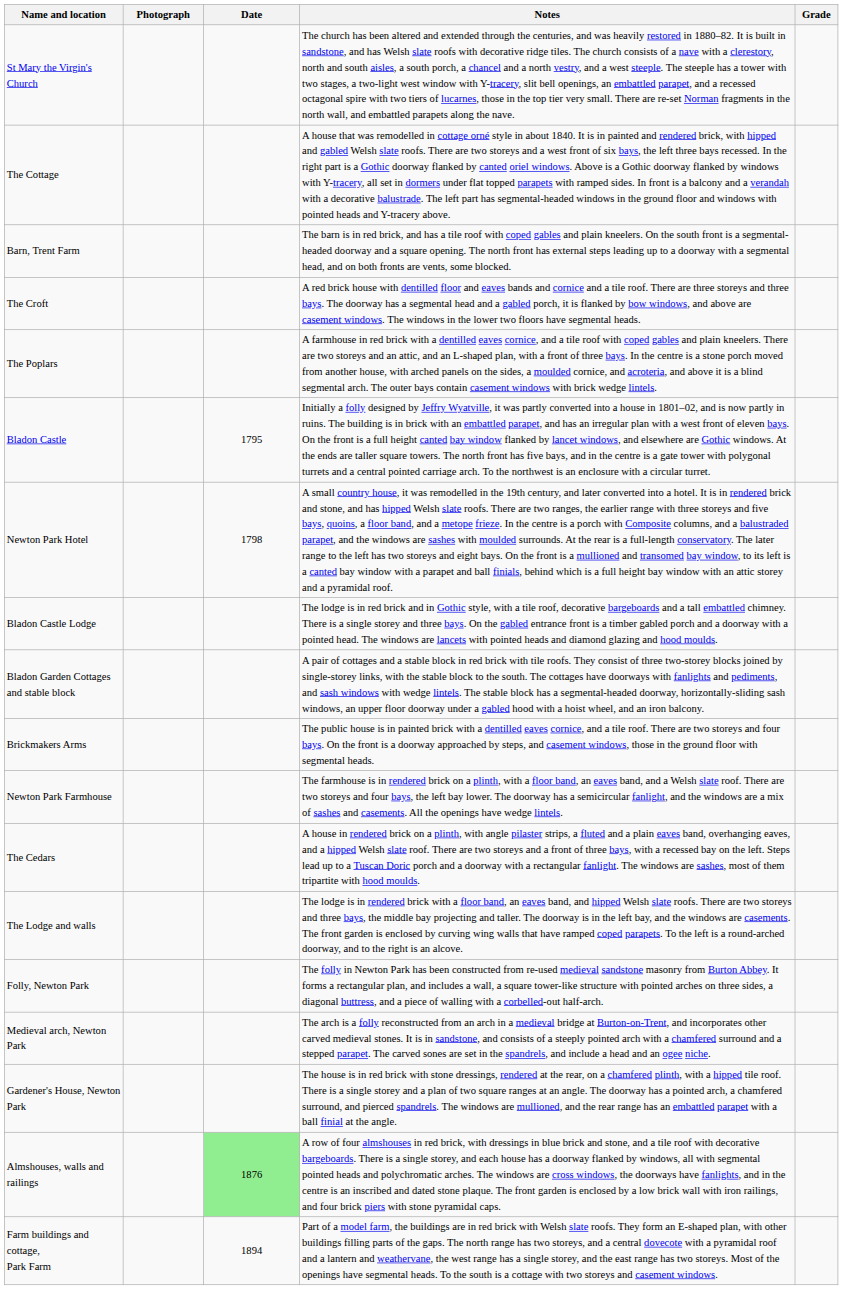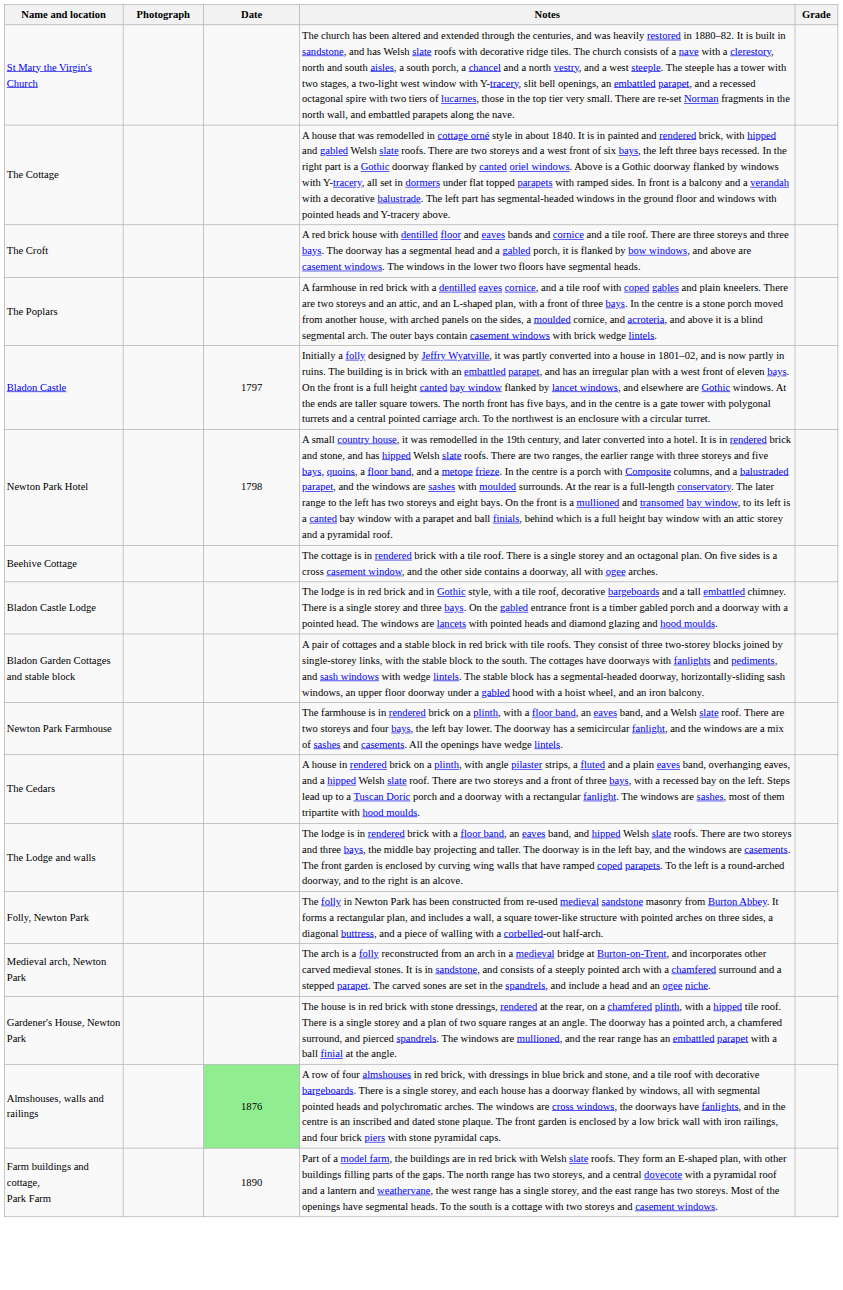 <table class="wikitable sortable plainrowheaders" style="width:100%; border:0; text-align:left; line-height:150%;">
 <tr>
 <th scope="col"  style="width:150px">Name and location</th>
 <th scope="col"  style="width:100px" class="unsortable">Photograph</th>
 <th scope="col"  style="width:120px">Date</th>
 <th scope="col"  style="width:650px" class="unsortable">Notes</th>
 <th scope="col"  style="width:50px">Grade</th>
 </tr>
 <tr>
 <td><a href='#'>St Mary the Virgin's Church</a><br><small></small></td>
 <td></td>
 <td align="center"></td>
 <td>The church has been altered and extended through the centuries, and was heavily <a href='#'>restored</a> in 1880–82.  It is built in <a href='#'>sandstone</a>, and has Welsh <a href='#'>slate</a> roofs with decorative ridge tiles.  The church consists of a <a href='#'>nave</a> with a <a href='#'>clerestory</a>, north and south <a href='#'>aisles</a>, a south porch, a <a href='#'>chancel</a> and a north <a href='#'>vestry</a>, and a west <a href='#'>steeple</a>.  The steeple has a tower with two stages, a two-light west window with Y-<a href='#'>tracery</a>, slit bell openings, an <a href='#'>embattled</a> <a href='#'>parapet</a>, and a recessed octagonal spire with two tiers of <a href='#'>lucarnes</a>, those in the top tier very small.  There are re-set <a href='#'>Norman</a> fragments in the north wall, and embattled parapets along the nave.</td>
 <td align="center" ></td>
 </tr>
 <tr>
 <td>The Cottage<br><small></small></td>
 <td></td>
 <td align="center"></td>
 <td>A house that was remodelled in <a href='#'>cottage orné</a> style in about 1840.  It is in painted and <a href='#'>rendered</a> brick, with <a href='#'>hipped</a> and <a href='#'>gabled</a> Welsh <a href='#'>slate</a> roofs.  There are two storeys and a west front of six <a href='#'>bays</a>, the left three bays recessed.  In the right part is a <a href='#'>Gothic</a> doorway flanked by <a href='#'>canted</a> <a href='#'>oriel windows</a>.  Above is a Gothic doorway flanked by windows with Y-<a href='#'>tracery</a>, all set in <a href='#'>dormers</a> under flat topped <a href='#'>parapets</a> with ramped sides.  In front is a balcony and a <a href='#'>verandah</a> with a decorative <a href='#'>balustrade</a>.  The left part has segmental-headed windows in the ground floor and windows with pointed heads and Y-tracery above.</td>
 <td align="center" ></td>
 </tr>
 <tr>
-<td>Barn, Trent Farm<br><small></small></td>
-<td></td>
-<td align="center"></td>
-<td>The barn is in red brick, and has a tile roof with <a href='#'>coped</a> <a href='#'>gables</a> and plain kneelers.  On the south front is a segmental-headed doorway and a square opening.  The north front has external steps leading up to a doorway with a segmental head, and on both fronts are vents, some blocked.</td>
-<td align="center" ></td>
-</tr>
-<tr>
 <td>The Croft<br><small></small></td>
 <td></td>
 <td align="center"></td>
 <td>A red brick house with <a href='#'>dentilled</a> <a href='#'>floor</a> and <a href='#'>eaves</a> bands and <a href='#'>cornice</a> and a tile roof.  There are three storeys and three <a href='#'>bays</a>.  The doorway has a segmental head and a <a href='#'>gabled</a> porch, it is flanked by <a href='#'>bow windows</a>, and above are <a href='#'>casement windows</a>.  The windows in the lower two floors have segmental heads.</td>
 <td align="center" ></td>
 </tr>
 <tr>
 <td>The Poplars<br><small></small></td>
 <td></td>
 <td align="center"></td>
 <td>A farmhouse in red brick with a <a href='#'>dentilled</a> <a href='#'>eaves</a> <a href='#'>cornice</a>, and a tile roof with <a href='#'>coped</a> <a href='#'>gables</a> and plain kneelers.  There are two storeys and an attic, and an L-shaped plan, with a front of three <a href='#'>bays</a>.  In the centre is a stone porch moved from another house, with arched panels on the sides, a <a href='#'>moulded</a> cornice, and <a href='#'>acroteria</a>, and above it is a blind segmental arch.  The outer bays contain <a href='#'>casement windows</a> with brick wedge <a href='#'>lintels</a>.</td>
 <td align="center" ></td>
 </tr>
 <tr>
 <td><a href='#'>Bladon Castle</a><br><small></small></td>
 <td></td>
-<td align="center">1795</td>
+<td align="center">1797</td>
 <td>Initially a <a href='#'>folly</a> designed by <a href='#'>Jeffry Wyatville</a>, it was partly converted into a house in 1801–02, and is now partly in ruins.  The building is in brick with an <a href='#'>embattled</a> <a href='#'>parapet</a>, and has an irregular plan with a west front of eleven <a href='#'>bays</a>.  On the front is a full height <a href='#'>canted</a> <a href='#'>bay window</a> flanked by <a href='#'>lancet windows</a>, and elsewhere are <a href='#'>Gothic</a> windows.  At the ends are taller square towers.  The north front has five bays, and in the centre is a gate tower with polygonal turrets and a central pointed carriage arch.  To the northwest is an enclosure with a circular turret.</td>
 <td align="center" ></td>
 </tr>
 <tr>
 <td>Newton Park Hotel<br><small></small></td>
 <td></td>
 <td align="center">1798</td>
 <td>A small <a href='#'>country house</a>, it was remodelled in the 19th century, and later converted into a hotel.  It is in <a href='#'>rendered</a> brick and stone, and has <a href='#'>hipped</a> Welsh <a href='#'>slate</a> roofs.  There are two ranges, the earlier range with three storeys and five <a href='#'>bays</a>, <a href='#'>quoins</a>, a <a href='#'>floor band</a>, and a <a href='#'>metope</a> <a href='#'>frieze</a>.  In the centre is a porch with <a href='#'>Composite</a> columns, and a <a href='#'>balustraded</a> <a href='#'>parapet</a>, and the windows are <a href='#'>sashes</a> with <a href='#'>moulded</a> surrounds.  At the rear is a full-length <a href='#'>conservatory</a>.  The later range to the left has two storeys and eight bays.  On the front is a <a href='#'>mullioned</a> and <a href='#'>transomed</a> <a href='#'>bay window</a>, to its left is a <a href='#'>canted</a> bay window with a parapet and ball <a href='#'>finials</a>, behind which is a full height bay window with an attic storey and a pyramidal roof.</td>
+<td align="center" ></td>
+</tr>
+<tr>
+<td>Beehive Cottage<br><small></small></td>
+<td></td>
+<td align="center"></td>
+<td>The cottage is in <a href='#'>rendered</a> brick with a tile roof.  There is a single storey and an octagonal plan.  On five sides is a cross <a href='#'>casement window</a>, and the other side contains a doorway, all with <a href='#'>ogee</a> arches.</td>
 <td align="center" ></td>
 </tr>
 <tr>
 <td>Bladon Castle Lodge<br><small></small></td>
 <td></td>
 <td align="center"></td>
 <td>The lodge is in red brick and in <a href='#'>Gothic</a> style, with a tile roof, decorative <a href='#'>bargeboards</a> and a tall <a href='#'>embattled</a> chimney.  There is a single storey and three <a href='#'>bays</a>.  On the <a href='#'>gabled</a> entrance front is a timber gabled porch and a doorway with a pointed head.  The windows are <a href='#'>lancets</a> with pointed heads and diamond glazing and <a href='#'>hood moulds</a>.</td>
 <td align="center" ></td>
 </tr>
 <tr>
 <td>Bladon Garden Cottages and stable block<br><small></small></td>
 <td></td>
 <td align="center"></td>
 <td>A pair of cottages and a stable block in red brick with tile roofs.  They consist of three two-storey blocks joined by single-storey links, with the stable block to the south.  The cottages have doorways with <a href='#'>fanlights</a> and <a href='#'>pediments</a>, and <a href='#'>sash windows</a> with wedge <a href='#'>lintels</a>.  The stable block has a segmental-headed doorway, horizontally-sliding sash windows, an upper floor doorway under a <a href='#'>gabled</a> hood with a hoist wheel, and an iron balcony.</td>
-<td align="center" ></td>
-</tr>
-<tr>
-<td>Brickmakers Arms<br><small></small></td>
-<td></td>
-<td align="center"></td>
-<td>The public house is in painted brick with a <a href='#'>dentilled</a> <a href='#'>eaves</a> <a href='#'>cornice</a>, and a tile roof.  There are two storeys and four <a href='#'>bays</a>.  On the front is a doorway approached by steps, and <a href='#'>casement windows</a>, those in the ground floor with segmental heads.</td>
 <td align="center" ></td>
 </tr>
 <tr>
 <td>Newton Park Farmhouse<br><small></small></td>
 <td></td>
 <td align="center"></td>
 <td>The farmhouse is in <a href='#'>rendered</a> brick on a <a href='#'>plinth</a>, with a <a href='#'>floor band</a>, an <a href='#'>eaves</a> band, and a Welsh <a href='#'>slate</a> roof. There are two storeys and four <a href='#'>bays</a>, the left bay lower.  The doorway has a semicircular <a href='#'>fanlight</a>, and the windows are a mix of <a href='#'>sashes</a> and <a href='#'>casements</a>.  All the openings have wedge <a href='#'>lintels</a>.</td>
 <td align="center" ></td>
 </tr>
 <tr>
 <td>The Cedars<br><small></small></td>
 <td></td>
 <td align="center"></td>
 <td>A house in <a href='#'>rendered</a> brick on a <a href='#'>plinth</a>, with angle <a href='#'>pilaster</a> strips, a <a href='#'>fluted</a> and a plain <a href='#'>eaves</a> band, overhanging eaves, and a <a href='#'>hipped</a> Welsh <a href='#'>slate</a> roof.  There are two storeys and a front of three <a href='#'>bays</a>, with a recessed bay on the left.  Steps lead up to a <a href='#'>Tuscan Doric</a> porch and a doorway with a rectangular <a href='#'>fanlight</a>.  The windows are <a href='#'>sashes</a>, most of them tripartite with <a href='#'>hood moulds</a>.</td>
 <td align="center" ></td>
 </tr>
 <tr>
 <td>The Lodge and walls<br><small></small></td>
 <td></td>
 <td align="center"></td>
 <td>The lodge is in <a href='#'>rendered</a> brick with a <a href='#'>floor band</a>, an <a href='#'>eaves</a> band, and <a href='#'>hipped</a> Welsh <a href='#'>slate</a> roofs.  There are two storeys and three <a href='#'>bays</a>, the middle bay projecting and taller.  The doorway is in the left bay, and the windows are <a href='#'>casements</a>.  The front garden is enclosed by curving wing walls that have ramped <a href='#'>coped</a> <a href='#'>parapets</a>.  To the left is a round-arched doorway, and to the right is an alcove.</td>
 <td align="center" ></td>
 </tr>
 <tr>
 <td>Folly, Newton Park<br><small></small></td>
 <td></td>
 <td align="center"></td>
 <td>The <a href='#'>folly</a> in Newton Park has been constructed from re-used <a href='#'>medieval</a> <a href='#'>sandstone</a> masonry from <a href='#'>Burton Abbey</a>.  It forms a rectangular plan, and includes a wall, a square tower-like structure with pointed arches on three sides, a diagonal <a href='#'>buttress</a>, and a piece of walling with a <a href='#'>corbelled</a>-out half-arch.</td>
 <td align="center" ></td>
 </tr>
 <tr>
 <td>Medieval arch, Newton Park<br><small></small></td>
 <td></td>
 <td align="center"></td>
 <td>The arch is a <a href='#'>folly</a> reconstructed from an arch in a <a href='#'>medieval</a> bridge at <a href='#'>Burton-on-Trent</a>, and incorporates other carved medieval stones.  It is in <a href='#'>sandstone</a>, and consists of a steeply pointed arch with a <a href='#'>chamfered</a> surround and a stepped <a href='#'>parapet</a>. The carved sones are set in the <a href='#'>spandrels</a>, and include a head and an <a href='#'>ogee</a> <a href='#'>niche</a>.</td>
 <td align="center" ></td>
 </tr>
 <tr>
 <td>Gardener's House, Newton Park<br><small></small></td>
 <td></td>
 <td align="center"></td>
 <td>The house is in red brick with stone dressings, <a href='#'>rendered</a> at the rear, on a <a href='#'>chamfered</a> <a href='#'>plinth</a>, with a <a href='#'>hipped</a> tile roof.  There is a single storey and a plan of two square ranges at an angle.  The doorway has a pointed arch, a chamfered surround, and pierced <a href='#'>spandrels</a>.  The windows are <a href='#'>mullioned</a>, and the rear range has an <a href='#'>embattled</a> <a href='#'>parapet</a> with a ball <a href='#'>finial</a> at the angle.</td>
 <td align="center" ></td>
 </tr>
 <tr>
 <td>Almshouses, walls and railings<br><small></small></td>
 <td></td>
 <td align="center" style="background: lightgreen;">1876</td>
 <td>A row of four <a href='#'>almshouses</a> in red brick, with dressings in blue brick and stone, and a tile roof with decorative <a href='#'>bargeboards</a>.  There is a single storey, and each house has a doorway flanked by windows, all with segmental pointed heads and polychromatic arches.  The windows are <a href='#'>cross windows</a>, the doorways have <a href='#'>fanlights</a>, and in the centre is an inscribed and dated stone plaque.  The front garden is enclosed by a low brick wall with iron railings, and four brick <a href='#'>piers</a> with stone pyramidal caps.</td>
 <td align="center" ></td>
 </tr>
 <tr>
 <td>Farm buildings and cottage,<br>Park Farm<br><small></small></td>
 <td></td>
-<td align="center">1894</td>
+<td align="center">1890</td>
 <td>Part of a <a href='#'>model farm</a>, the buildings are in red brick with Welsh <a href='#'>slate</a> roofs.  They form an E-shaped plan, with other buildings filling parts of the gaps.  The north range has two storeys, and a central <a href='#'>dovecote</a> with a pyramidal roof and a lantern and <a href='#'>weathervane</a>, the west range has a single storey, and the east range has two storeys.  Most of the openings have segmental heads.  To the south is a cottage with two storeys and <a href='#'>casement windows</a>.</td>
 <td align="center" ></td>
 </tr>
 <tr>
 </tr>
 </table>
